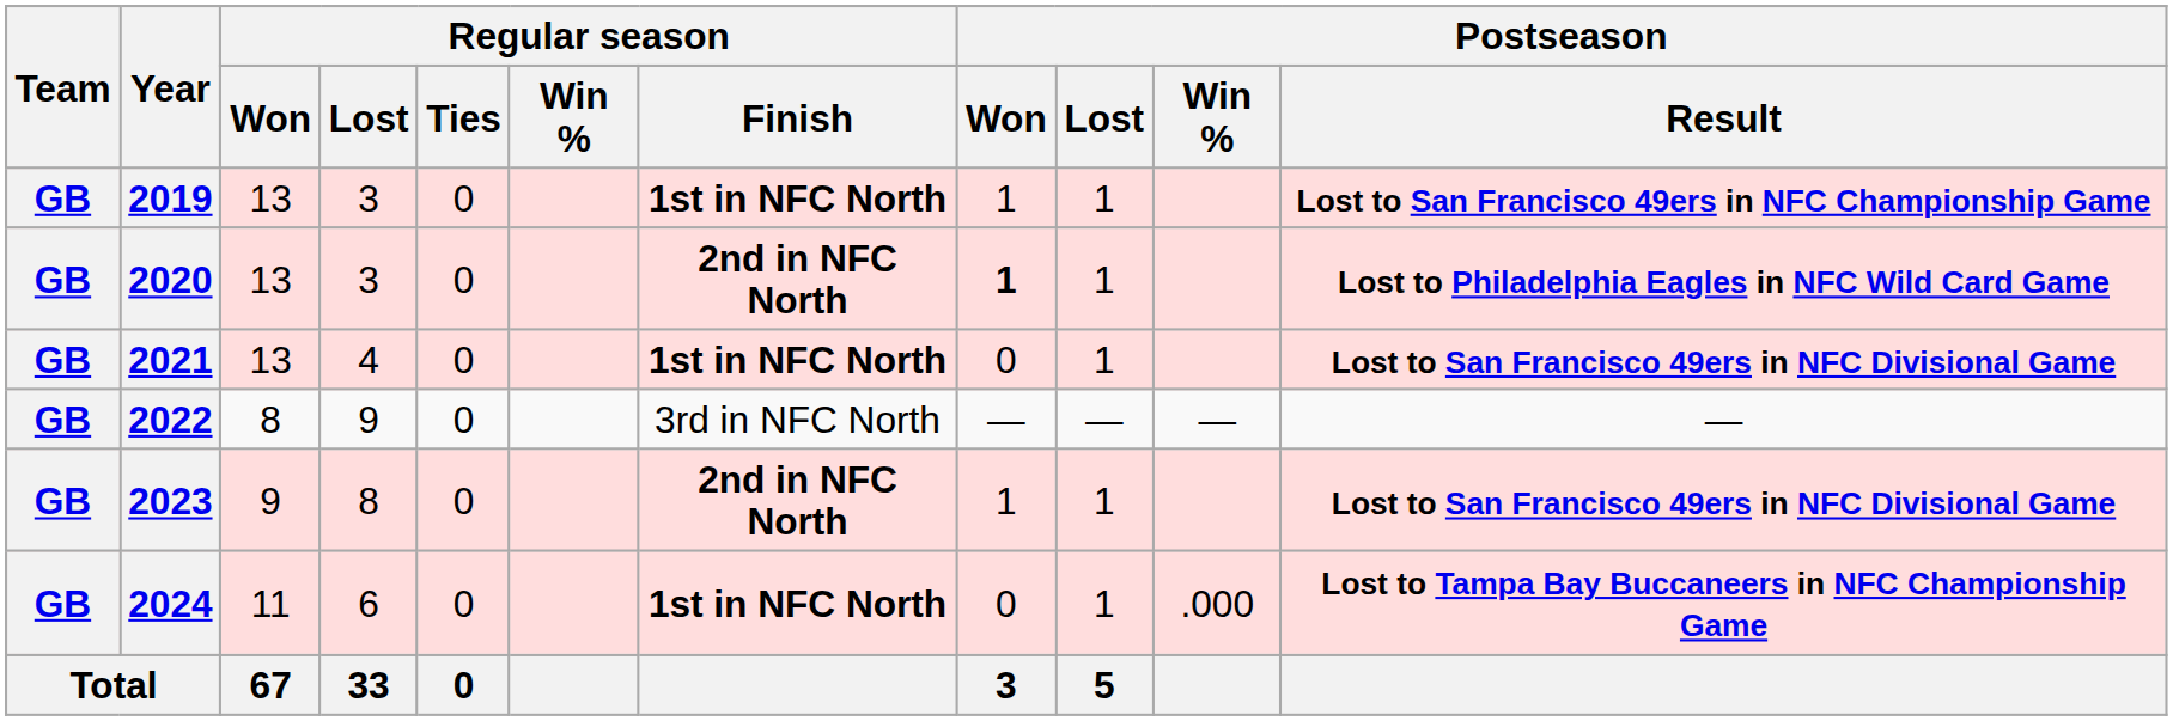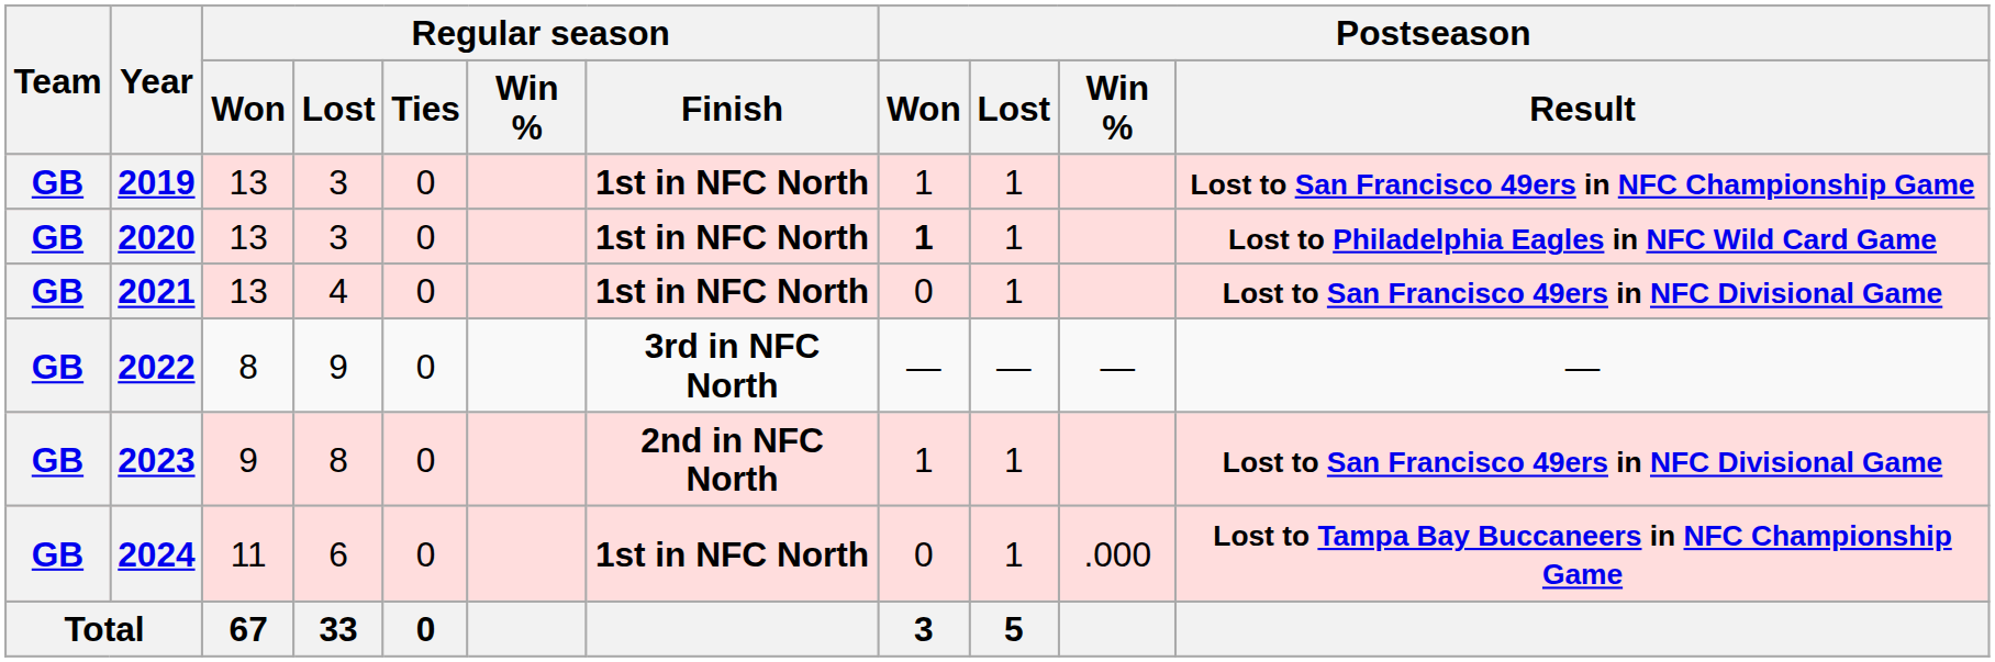 <table class="wikitable" style="font-size: 95%; text-align:center;">
 <tr>
 <th rowspan="2">Team</th>
 <th rowspan="2">Year</th>
 <th colspan="5">Regular season</th>
 <th colspan="4">Postseason</th>
 </tr>
 <tr>
 <th>Won</th>
 <th>Lost</th>
 <th>Ties</th>
 <th>Win %</th>
 <th>Finish</th>
 <th>Won</th>
 <th>Lost</th>
 <th>Win %</th>
 <th>Result</th>
 </tr>
 <tr style="background:#fdd">
 <th><a href='#'>GB</a></th>
 <th><a href='#'>2019</a></th>
 <td>13</td>
 <td>3</td>
 <td>0</td>
 <td></td>
 <td><strong>1st in NFC North</strong></td>
 <td>1</td>
 <td>1</td>
 <td></td>
 <td><small><strong>Lost to <a href='#'>San Francisco 49ers</a> in <a href='#'>NFC Championship Game</a></strong></small></td>
 </tr>
 <tr style="background:#fdd">
 <th><a href='#'>GB</a></th>
 <th><a href='#'>2020</a></th>
 <td>13</td>
 <td>3</td>
 <td>0</td>
 <td></td>
-<td><strong>2nd in NFC North</strong></td>
+<td><strong>1st in NFC North</strong></td>
 <td><strong>1</strong></td>
 <td>1</td>
 <td></td>
 <td><small><strong>Lost to <a href='#'>Philadelphia Eagles</a> in <a href='#'>NFC Wild Card Game</a></strong></small></td>
 </tr>
 <tr style="background:#fdd">
 <th><a href='#'>GB</a></th>
 <th><a href='#'>2021</a></th>
 <td>13</td>
 <td>4</td>
 <td>0</td>
 <td></td>
 <td><strong>1st in NFC North</strong></td>
 <td>0</td>
 <td>1</td>
 <td></td>
 <td><small><strong>Lost to <a href='#'>San Francisco 49ers</a> in <a href='#'>NFC Divisional Game</a></strong></small></td>
 </tr>
 <tr>
 <th><a href='#'>GB</a></th>
 <th><a href='#'>2022</a></th>
 <td>8</td>
 <td>9</td>
 <td>0</td>
 <td></td>
-<td>3rd in NFC North</td>
+<td><strong>3rd in NFC North</strong></td>
 <td>—</td>
 <td>—</td>
 <td>—</td>
 <td>—</td>
 </tr>
 <tr style="background:#fdd">
 <th><a href='#'>GB</a></th>
 <th><a href='#'>2023</a></th>
 <td>9</td>
 <td>8</td>
 <td>0</td>
 <td></td>
 <td><strong>2nd in NFC North</strong></td>
 <td>1</td>
 <td>1</td>
 <td></td>
 <td><small><strong>Lost to <a href='#'>San Francisco 49ers</a> in <a href='#'>NFC Divisional Game</a></strong></small></td>
 </tr>
 <tr style="background:#fdd">
 <th><a href='#'>GB</a></th>
 <th><a href='#'>2024</a></th>
 <td>11</td>
 <td>6</td>
 <td>0</td>
 <td></td>
 <td><strong>1st in NFC North</strong></td>
 <td>0</td>
 <td>1</td>
 <td>.000</td>
 <td><small><strong>Lost to <a href='#'>Tampa Bay Buccaneers</a> in <a href='#'>NFC Championship Game</a></strong></small></td>
 </tr>
 <tr>
 <th colspan="2">Total</th>
 <th>67</th>
 <th>33</th>
 <th>0</th>
 <th></th>
 <th></th>
 <th>3</th>
 <th>5</th>
 <th></th>
 <th></th>
 </tr>
 </table>
